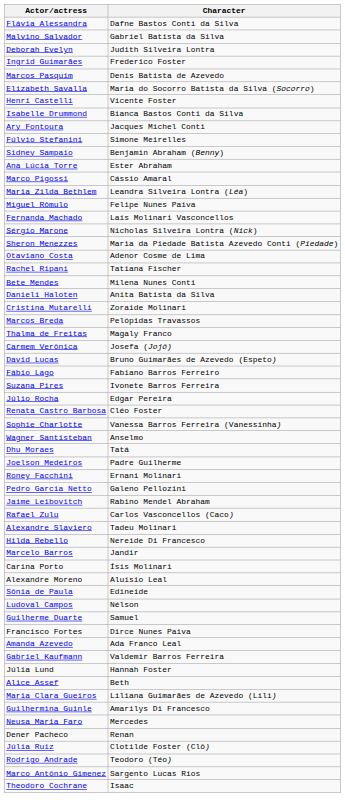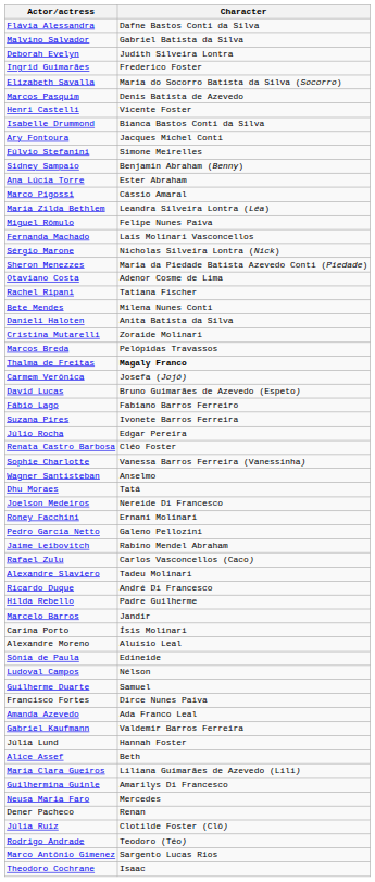 <table class="wikitable">
 <tr>
 <th>Actor/actress</th>
 <th>Character</th>
 </tr>
 <tr>
 <td><a href='#'>Flávia Alessandra</a></td>
 <td>Dafne Bastos Conti da Silva</td>
 </tr>
 <tr>
 <td><a href='#'>Malvino Salvador</a></td>
 <td>Gabriel Batista da Silva</td>
 </tr>
 <tr>
 <td><a href='#'>Deborah Evelyn</a></td>
 <td>Judith Silveira Lontra</td>
 </tr>
 <tr>
 <td><a href='#'>Ingrid Guimarães</a></td>
 <td>Frederico Foster</td>
 </tr>
 <tr>
+<td><a href='#'>Elizabeth Savalla</a></td>
+<td>Maria do Socorro Batista da Silva (<em>Socorro</em>)</td>
+</tr>
+<tr>
 <td><a href='#'>Marcos Pasquim</a></td>
 <td>Denis Batista de Azevedo</td>
-</tr>
-<tr>
-<td><a href='#'>Elizabeth Savalla</a></td>
-<td>Maria do Socorro Batista da Silva (<em>Socorro</em>)</td>
 </tr>
 <tr>
 <td><a href='#'>Henri Castelli</a></td>
 <td>Vicente Foster</td>
 </tr>
 <tr>
 <td><a href='#'>Isabelle Drummond</a></td>
 <td>Bianca Bastos Conti da Silva</td>
 </tr>
 <tr>
 <td><a href='#'>Ary Fontoura</a></td>
 <td>Jacques Michel Conti</td>
 </tr>
 <tr>
 <td><a href='#'>Fúlvio Stefanini</a></td>
 <td>Simone Meirelles</td>
 </tr>
 <tr>
 <td><a href='#'>Sidney Sampaio</a></td>
 <td>Benjamin Abraham (<em>Benny</em>)</td>
 </tr>
 <tr>
 <td><a href='#'>Ana Lúcia Torre</a></td>
 <td>Ester Abraham</td>
 </tr>
 <tr>
 <td><a href='#'>Marco Pigossi</a></td>
 <td>Cássio Amaral</td>
 </tr>
 <tr>
 <td><a href='#'>Maria Zilda Bethlem</a></td>
 <td>Leandra Silveira Lontra (<em>Léa</em>)</td>
 </tr>
 <tr>
 <td><a href='#'>Miguel Rômulo</a></td>
 <td>Felipe Nunes Paiva</td>
 </tr>
 <tr>
 <td><a href='#'>Fernanda Machado</a></td>
 <td>Laís Molinari Vasconcellos</td>
 </tr>
 <tr>
 <td><a href='#'>Sérgio Marone</a></td>
 <td>Nicholas Silveira Lontra (<em>Nick</em>)</td>
 </tr>
 <tr>
 <td><a href='#'>Sheron Menezzes</a></td>
 <td>Maria da Piedade Batista Azevedo Conti (<em>Piedade</em>)</td>
 </tr>
 <tr>
 <td><a href='#'>Otaviano Costa</a></td>
 <td>Adenor Cosme de Lima</td>
 </tr>
 <tr>
 <td><a href='#'>Rachel Ripani</a></td>
 <td>Tatiana Fischer</td>
 </tr>
 <tr>
 <td><a href='#'>Bete Mendes</a></td>
 <td>Milena Nunes Conti</td>
 </tr>
 <tr>
 <td><a href='#'>Danieli Haloten</a></td>
 <td>Anita Batista da Silva</td>
 </tr>
 <tr>
 <td><a href='#'>Cristina Mutarelli</a></td>
 <td>Zoraide Molinari</td>
 </tr>
 <tr>
 <td><a href='#'>Marcos Breda</a></td>
 <td>Pelópidas Travassos</td>
 </tr>
 <tr>
 <td><a href='#'>Thalma de Freitas</a></td>
-<td>Magaly Franco</td>
+<td><strong>Magaly Franco</strong></td>
 </tr>
 <tr>
 <td><a href='#'>Carmem Verônica</a></td>
 <td>Josefa (<em>Jojô)</td>
 </tr>
 <tr>
 <td><a href='#'>David Lucas</a></td>
 <td>Bruno Guimarães de Azevedo (</em>Espeto<em>)</td>
 </tr>
 <tr>
 <td><a href='#'>Fábio Lago</a></td>
 <td>Fabiano Barros Ferreiro</td>
 </tr>
 <tr>
 <td><a href='#'>Suzana Pires</a></td>
 <td>Ivonete Barros Ferreira</td>
 </tr>
 <tr>
 <td><a href='#'>Júlio Rocha</a></td>
 <td>Edgar Pereira</td>
 </tr>
 <tr>
 <td><a href='#'>Renata Castro Barbosa</a></td>
 <td>Cléo Foster</td>
 </tr>
 <tr>
 <td><a href='#'>Sophie Charlotte</a></td>
 <td>Vanessa Barros Ferreira (</em>Vanessinha<em>)</td>
 </tr>
 <tr>
 <td><a href='#'>Wagner Santisteban</a></td>
 <td>Anselmo</td>
 </tr>
 <tr>
 <td><a href='#'>Dhu Moraes</a></td>
 <td>Tatá</td>
 </tr>
 <tr>
 <td><a href='#'>Joelson Medeiros</a></td>
-<td>Padre Guilherme</td>
+<td>Nereide Di Francesco</td>
 </tr>
 <tr>
 <td><a href='#'>Roney Facchini</a></td>
 <td>Ernani Molinari</td>
 </tr>
 <tr>
 <td><a href='#'>Pedro Garcia Netto</a></td>
 <td>Galeno Pellozini</td>
 </tr>
 <tr>
 <td><a href='#'>Jaime Leibovitch</a></td>
 <td>Rabino Mendel Abraham</td>
 </tr>
 <tr>
 <td><a href='#'>Rafael Zulu</a></td>
 <td>Carlos Vasconcellos (</em>Caco<em>)</td>
 </tr>
 <tr>
 <td><a href='#'>Alexandre Slaviero</a></td>
 <td>Tadeu Molinari</td>
 </tr>
 <tr>
+<td><a href='#'>Ricardo Duque</a></td>
+<td>André Di Francesco</td>
+</tr>
+<tr>
 <td><a href='#'>Hilda Rebello</a></td>
-<td>Nereide Di Francesco</td>
+<td>Padre Guilherme</td>
 </tr>
 <tr>
 <td><a href='#'>Marcelo Barros</a></td>
 <td>Jandir</td>
 </tr>
 <tr>
 <td>Carina Porto</td>
 <td>Ísis Molinari</td>
 </tr>
 <tr>
 <td>Alexandre Moreno</td>
 <td>Aluísio Leal</td>
 </tr>
 <tr>
 <td><a href='#'>Sônia de Paula</a></td>
 <td>Edineide</td>
 </tr>
 <tr>
 <td><a href='#'>Ludoval Campos</a></td>
 <td>Nélson</td>
 </tr>
 <tr>
 <td><a href='#'>Guilherme Duarte</a></td>
 <td>Samuel</td>
 </tr>
 <tr>
 <td>Francisco Fortes</td>
 <td>Dirce Nunes Paiva</td>
 </tr>
 <tr>
 <td><a href='#'>Amanda Azevedo</a></td>
 <td>Ada Franco Leal</td>
 </tr>
 <tr>
 <td><a href='#'>Gabriel Kaufmann</a></td>
 <td>Valdemir Barros Ferreira</td>
 </tr>
 <tr>
 <td>Júlia Lund</td>
 <td>Hannah Foster</td>
 </tr>
 <tr>
 <td><a href='#'>Alice Assef</a></td>
 <td>Beth</td>
 </tr>
 <tr>
 <td><a href='#'>Maria Clara Gueiros</a></td>
 <td>Liliana Guimarães de Azevedo (</em>Lili<em>)</td>
 </tr>
 <tr>
 <td><a href='#'>Guilhermina Guinle</a></td>
 <td>Amarilys Di Francesco</td>
 </tr>
 <tr>
 <td><a href='#'>Neusa Maria Faro</a></td>
 <td>Mercedes</td>
 </tr>
 <tr>
 <td>Dener Pacheco</td>
 <td>Renan</td>
 </tr>
 <tr>
 <td><a href='#'>Júlia Ruiz</a></td>
 <td>Clotilde Foster (</em>Clô<em>)</td>
 </tr>
 <tr>
 <td><a href='#'>Rodrigo Andrade</a></td>
 <td>Teodoro (</em>Téo<em>)</td>
 </tr>
 <tr>
 <td><a href='#'>Marco Antônio Gimenez</a></td>
 <td>Sargento Lucas Rios</td>
 </tr>
 <tr>
 <td><a href='#'>Theodoro Cochrane</a></td>
 <td>Isaac</td>
 </tr>
 </table>
